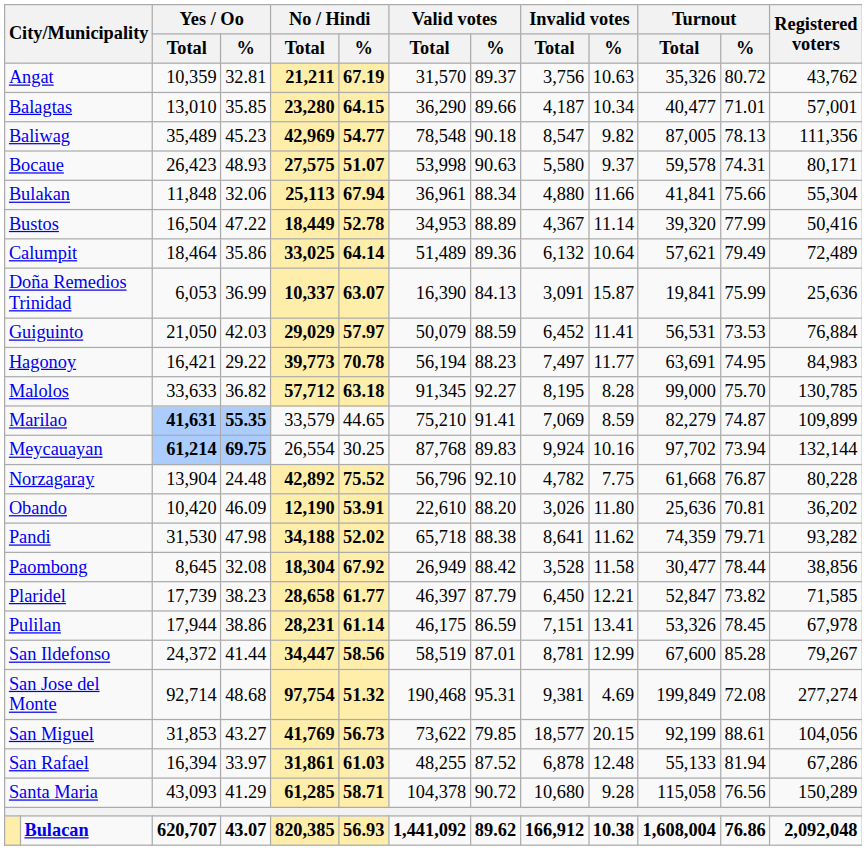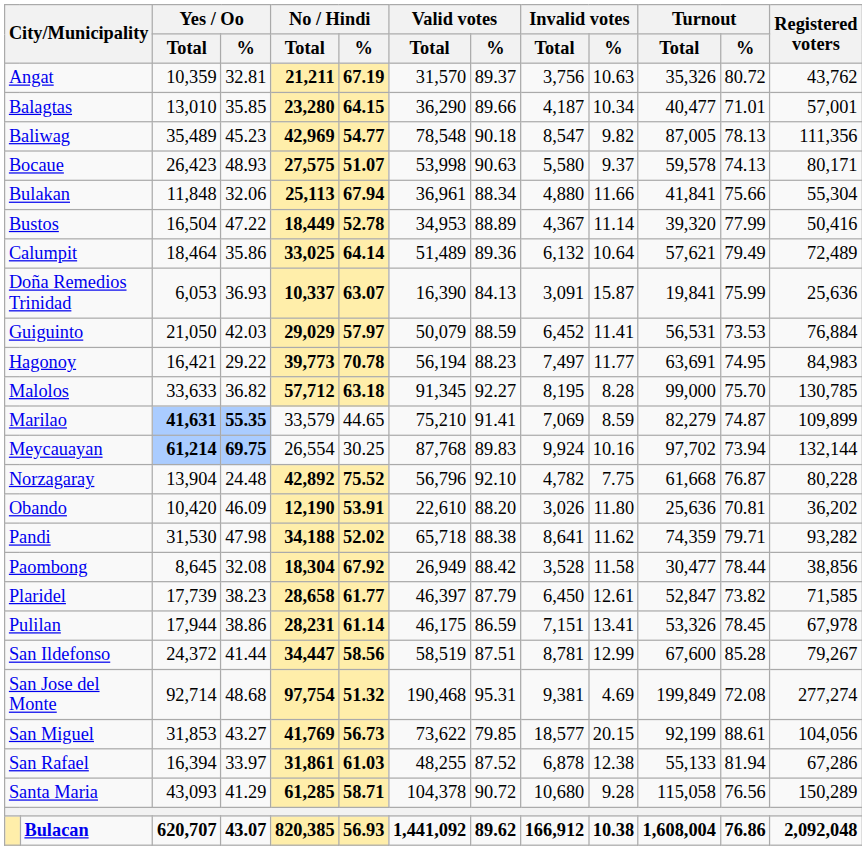 <table class="wikitable sortable" style="text-align:right; font-size:94%">
 <tr>
 <th colspan="2" rowspan="2">City/Municipality</th>
 <th colspan="2">Yes / Oo</th>
 <th colspan="2">No / Hindi</th>
 <th colspan="2">Valid votes</th>
 <th colspan="2">Invalid votes</th>
 <th colspan="2">Turnout</th>
 <th width="50px" rowspan="2">Registered voters</th>
 </tr>
 <tr>
 <th width="50px">Total</th>
 <th width="30px">%</th>
 <th width="50px">Total</th>
 <th width="30px">%</th>
 <th width="50px">Total</th>
 <th width="30px">%</th>
 <th width="50px">Total</th>
 <th width="30px">%</th>
 <th width="50px">Total</th>
 <th width="30px">%</th>
 </tr>
 <tr>
 <td colspan="2" align="left"><a href='#'>Angat</a></td>
 <td>10,359</td>
 <td>32.81</td>
 <td bgcolor="#fea"><strong>21,211</strong></td>
 <td bgcolor="#fea"><strong>67.19</strong></td>
 <td>31,570</td>
 <td>89.37</td>
 <td>3,756</td>
 <td>10.63</td>
 <td>35,326</td>
 <td>80.72</td>
 <td>43,762</td>
 </tr>
 <tr>
 <td colspan="2" align="left"><a href='#'>Balagtas</a></td>
 <td>13,010</td>
 <td>35.85</td>
 <td bgcolor="#fea"><strong>23,280</strong></td>
 <td bgcolor="#fea"><strong>64.15</strong></td>
 <td>36,290</td>
 <td>89.66</td>
 <td>4,187</td>
 <td>10.34</td>
 <td>40,477</td>
 <td>71.01</td>
 <td>57,001</td>
 </tr>
 <tr>
 <td colspan="2" align="left"><a href='#'>Baliwag</a></td>
 <td>35,489</td>
 <td>45.23</td>
 <td bgcolor="#fea"><strong>42,969</strong></td>
 <td bgcolor="#fea"><strong>54.77</strong></td>
 <td>78,548</td>
 <td>90.18</td>
 <td>8,547</td>
 <td>9.82</td>
 <td>87,005</td>
 <td>78.13</td>
 <td>111,356</td>
 </tr>
 <tr>
 <td colspan="2" align="left"><a href='#'>Bocaue</a></td>
 <td>26,423</td>
 <td>48.93</td>
 <td bgcolor="#fea"><strong>27,575</strong></td>
 <td bgcolor="#fea"><strong>51.07</strong></td>
 <td>53,998</td>
 <td>90.63</td>
 <td>5,580</td>
 <td>9.37</td>
 <td>59,578</td>
-<td>74.31</td>
+<td>74.13</td>
 <td>80,171</td>
 </tr>
 <tr>
 <td colspan="2" align="left"><a href='#'>Bulakan</a></td>
 <td>11,848</td>
 <td>32.06</td>
 <td bgcolor="#fea"><strong>25,113</strong></td>
 <td bgcolor="#fea"><strong>67.94</strong></td>
 <td>36,961</td>
 <td>88.34</td>
 <td>4,880</td>
 <td>11.66</td>
 <td>41,841</td>
 <td>75.66</td>
 <td>55,304</td>
 </tr>
 <tr>
 <td colspan="2" align="left"><a href='#'>Bustos</a></td>
 <td>16,504</td>
 <td>47.22</td>
 <td bgcolor="#fea"><strong>18,449</strong></td>
 <td bgcolor="#fea"><strong>52.78</strong></td>
 <td>34,953</td>
 <td>88.89</td>
 <td>4,367</td>
 <td>11.14</td>
 <td>39,320</td>
 <td>77.99</td>
 <td>50,416</td>
 </tr>
 <tr>
 <td colspan="2" align="left"><a href='#'>Calumpit</a></td>
 <td>18,464</td>
 <td>35.86</td>
 <td bgcolor="#fea"><strong>33,025</strong></td>
 <td bgcolor="#fea"><strong>64.14</strong></td>
 <td>51,489</td>
 <td>89.36</td>
 <td>6,132</td>
 <td>10.64</td>
 <td>57,621</td>
 <td>79.49</td>
 <td>72,489</td>
 </tr>
 <tr>
 <td colspan="2" align="left"><a href='#'>Doña Remedios Trinidad</a></td>
 <td>6,053</td>
-<td>36.99</td>
+<td>36.93</td>
 <td bgcolor="#fea"><strong>10,337</strong></td>
 <td bgcolor="#fea"><strong>63.07</strong></td>
 <td>16,390</td>
 <td>84.13</td>
 <td>3,091</td>
 <td>15.87</td>
 <td>19,841</td>
 <td>75.99</td>
 <td>25,636</td>
 </tr>
 <tr>
 <td colspan="2" align="left"><a href='#'>Guiguinto</a></td>
 <td>21,050</td>
 <td>42.03</td>
 <td bgcolor="#fea"><strong>29,029</strong></td>
 <td bgcolor="#fea"><strong>57.97</strong></td>
 <td>50,079</td>
 <td>88.59</td>
 <td>6,452</td>
 <td>11.41</td>
 <td>56,531</td>
 <td>73.53</td>
 <td>76,884</td>
 </tr>
 <tr>
 <td colspan="2" align="left"><a href='#'>Hagonoy</a></td>
 <td>16,421</td>
 <td>29.22</td>
 <td bgcolor="#fea"><strong>39,773</strong></td>
 <td bgcolor="#fea"><strong>70.78</strong></td>
 <td>56,194</td>
 <td>88.23</td>
 <td>7,497</td>
 <td>11.77</td>
 <td>63,691</td>
 <td>74.95</td>
 <td>84,983</td>
 </tr>
 <tr>
 <td colspan="2" align="left"><a href='#'>Malolos</a></td>
 <td>33,633</td>
 <td>36.82</td>
 <td bgcolor="#fea"><strong>57,712</strong></td>
 <td bgcolor="#fea"><strong>63.18</strong></td>
 <td>91,345</td>
 <td>92.27</td>
 <td>8,195</td>
 <td>8.28</td>
 <td>99,000</td>
 <td>75.70</td>
 <td>130,785</td>
 </tr>
 <tr>
 <td colspan="2" align="left"><a href='#'>Marilao</a></td>
 <td bgcolor="#acf"><strong>41,631</strong></td>
 <td bgcolor="#acf"><strong>55.35</strong></td>
 <td>33,579</td>
 <td>44.65</td>
 <td>75,210</td>
 <td>91.41</td>
 <td>7,069</td>
 <td>8.59</td>
 <td>82,279</td>
 <td>74.87</td>
 <td>109,899</td>
 </tr>
 <tr>
 <td colspan="2" align="left"><a href='#'>Meycauayan</a></td>
 <td bgcolor="#acf"><strong>61,214</strong></td>
 <td bgcolor="#acf"><strong>69.75</strong></td>
 <td>26,554</td>
 <td>30.25</td>
 <td>87,768</td>
 <td>89.83</td>
 <td>9,924</td>
 <td>10.16</td>
 <td>97,702</td>
 <td>73.94</td>
 <td>132,144</td>
 </tr>
 <tr>
 <td colspan="2" align="left"><a href='#'>Norzagaray</a></td>
 <td>13,904</td>
 <td>24.48</td>
 <td bgcolor="#fea"><strong>42,892</strong></td>
 <td bgcolor="#fea"><strong>75.52</strong></td>
 <td>56,796</td>
 <td>92.10</td>
 <td>4,782</td>
 <td>7.75</td>
 <td>61,668</td>
 <td>76.87</td>
 <td>80,228</td>
 </tr>
 <tr>
 <td colspan="2" align="left"><a href='#'>Obando</a></td>
 <td>10,420</td>
 <td>46.09</td>
 <td bgcolor="#fea"><strong>12,190</strong></td>
 <td bgcolor="#fea"><strong>53.91</strong></td>
 <td>22,610</td>
 <td>88.20</td>
 <td>3,026</td>
 <td>11.80</td>
 <td>25,636</td>
 <td>70.81</td>
 <td>36,202</td>
 </tr>
 <tr>
 <td colspan="2" align="left"><a href='#'>Pandi</a></td>
 <td>31,530</td>
 <td>47.98</td>
 <td bgcolor="#fea"><strong>34,188</strong></td>
 <td bgcolor="#fea"><strong>52.02</strong></td>
 <td>65,718</td>
 <td>88.38</td>
 <td>8,641</td>
 <td>11.62</td>
 <td>74,359</td>
 <td>79.71</td>
 <td>93,282</td>
 </tr>
 <tr>
 <td colspan="2" align="left"><a href='#'>Paombong</a></td>
 <td>8,645</td>
 <td>32.08</td>
 <td bgcolor="#fea"><strong>18,304</strong></td>
 <td bgcolor="#fea"><strong>67.92</strong></td>
 <td>26,949</td>
 <td>88.42</td>
 <td>3,528</td>
 <td>11.58</td>
 <td>30,477</td>
 <td>78.44</td>
 <td>38,856</td>
 </tr>
 <tr>
 <td colspan="2" align="left"><a href='#'>Plaridel</a></td>
 <td>17,739</td>
 <td>38.23</td>
 <td bgcolor="#fea"><strong>28,658</strong></td>
 <td bgcolor="#fea"><strong>61.77</strong></td>
 <td>46,397</td>
 <td>87.79</td>
 <td>6,450</td>
-<td>12.21</td>
+<td>12.61</td>
 <td>52,847</td>
 <td>73.82</td>
 <td>71,585</td>
 </tr>
 <tr>
 <td colspan="2" align="left"><a href='#'>Pulilan</a></td>
 <td>17,944</td>
 <td>38.86</td>
 <td bgcolor="#fea"><strong>28,231</strong></td>
 <td bgcolor="#fea"><strong>61.14</strong></td>
 <td>46,175</td>
 <td>86.59</td>
 <td>7,151</td>
 <td>13.41</td>
 <td>53,326</td>
 <td>78.45</td>
 <td>67,978</td>
 </tr>
 <tr>
 <td colspan="2" align="left"><a href='#'>San Ildefonso</a></td>
 <td>24,372</td>
 <td>41.44</td>
 <td bgcolor="#fea"><strong>34,447</strong></td>
 <td bgcolor="#fea"><strong>58.56</strong></td>
 <td>58,519</td>
-<td>87.01</td>
+<td>87.51</td>
 <td>8,781</td>
 <td>12.99</td>
 <td>67,600</td>
 <td>85.28</td>
 <td>79,267</td>
 </tr>
 <tr>
 <td colspan="2" align="left"><a href='#'>San Jose del Monte</a></td>
 <td>92,714</td>
 <td>48.68</td>
 <td bgcolor="#fea"><strong>97,754</strong></td>
 <td bgcolor="#fea"><strong>51.32</strong></td>
 <td>190,468</td>
 <td>95.31</td>
 <td>9,381</td>
 <td>4.69</td>
 <td>199,849</td>
 <td>72.08</td>
 <td>277,274</td>
 </tr>
 <tr>
 <td colspan="2" align="left"><a href='#'>San Miguel</a></td>
 <td>31,853</td>
 <td>43.27</td>
 <td bgcolor="#fea"><strong>41,769</strong></td>
 <td bgcolor="#fea"><strong>56.73</strong></td>
 <td>73,622</td>
 <td>79.85</td>
 <td>18,577</td>
 <td>20.15</td>
 <td>92,199</td>
 <td>88.61</td>
 <td>104,056</td>
 </tr>
 <tr>
 <td colspan="2" align="left"><a href='#'>San Rafael</a></td>
 <td>16,394</td>
 <td>33.97</td>
 <td bgcolor="#fea"><strong>31,861</strong></td>
 <td bgcolor="#fea"><strong>61.03</strong></td>
 <td>48,255</td>
 <td>87.52</td>
 <td>6,878</td>
-<td>12.48</td>
+<td>12.38</td>
 <td>55,133</td>
 <td>81.94</td>
 <td>67,286</td>
 </tr>
 <tr>
 <td colspan="2" align="left"><a href='#'>Santa Maria</a></td>
 <td>43,093</td>
 <td>41.29</td>
 <td bgcolor="#fea"><strong>61,285</strong></td>
 <td bgcolor="#fea"><strong>58.71</strong></td>
 <td>104,378</td>
 <td>90.72</td>
 <td>10,680</td>
 <td>9.28</td>
 <td>115,058</td>
 <td>76.56</td>
 <td>150,289</td>
 </tr>
 <tr class="sortbottom">
 <th colspan="13"></th>
 </tr>
 <tr class="sortbottom" style="font-weight:bold;">
 <td bgcolor="#fea"></td>
 <td align="left"><a href='#'>Bulacan</a></td>
 <td>620,707</td>
 <td>43.07</td>
 <td bgcolor="#fea">820,385</td>
 <td bgcolor="#fea">56.93</td>
 <td>1,441,092</td>
 <td>89.62</td>
 <td>166,912</td>
 <td>10.38</td>
 <td>1,608,004</td>
 <td>76.86</td>
 <td>2,092,048</td>
 </tr>
 </table>
